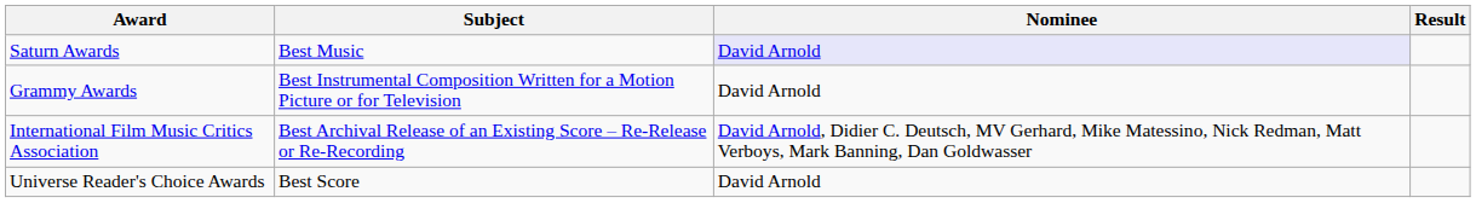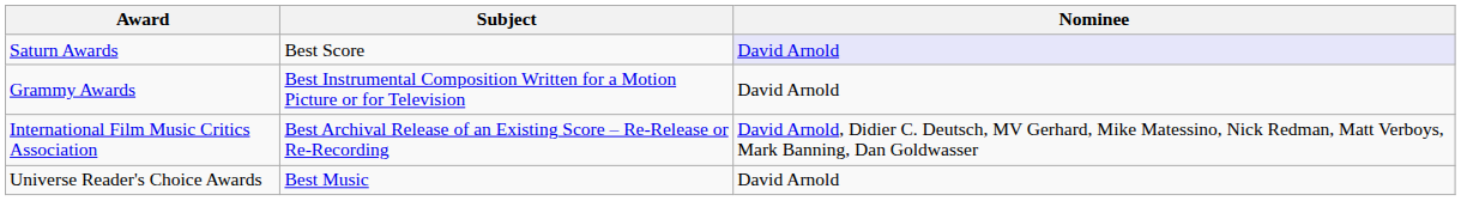 <table class="wikitable">
 <tr>
 <th>Award</th>
 <th>Subject</th>
 <th>Nominee</th>
-<th>Result</th>
 </tr>
 <tr>
 <td><a href='#'>Saturn Awards</a></td>
-<td><a href='#'>Best Music</a></td>
+<td>Best Score</td>
 <td style="background: lavender;"><a href='#'>David Arnold</a></td>
-<td></td>
 </tr>
 <tr>
 <td rowspan="1"><a href='#'>Grammy Awards</a></td>
 <td><a href='#'>Best Instrumental Composition Written for a Motion Picture or for Television</a></td>
 <td>David Arnold</td>
-<td></td>
 </tr>
 <tr>
 <td><a href='#'>International Film Music Critics Association</a></td>
 <td><a href='#'>Best Archival Release of an Existing Score – Re-Release or Re-Recording</a></td>
 <td><a href='#'>David Arnold</a>, Didier C. Deutsch, MV Gerhard, Mike Matessino, Nick Redman, Matt Verboys, Mark Banning, Dan Goldwasser</td>
-<td></td>
 </tr>
 <tr>
 <td>Universe Reader's Choice Awards</td>
-<td>Best Score</td>
+<td><a href='#'>Best Music</a></td>
 <td>David Arnold</td>
-<td></td>
 </tr>
 </table>
